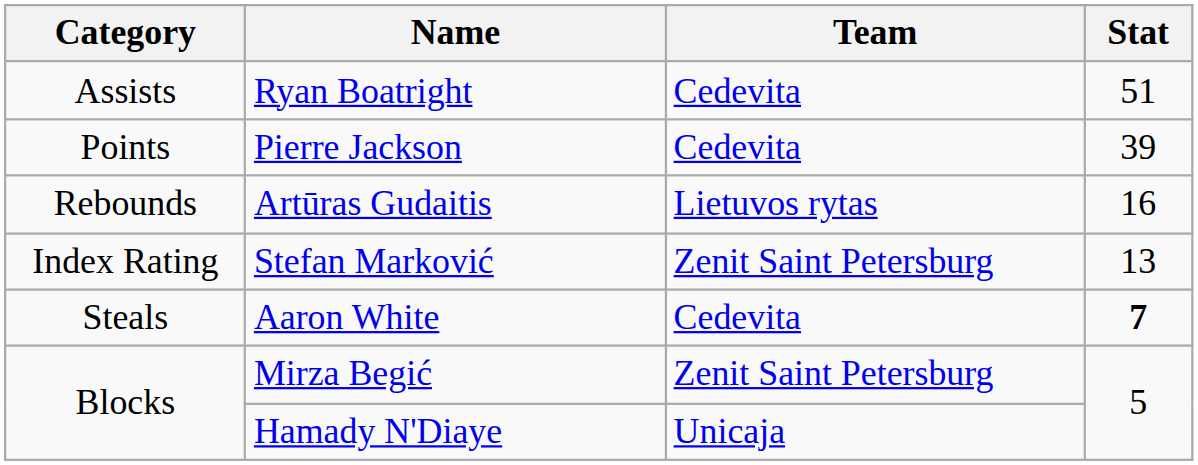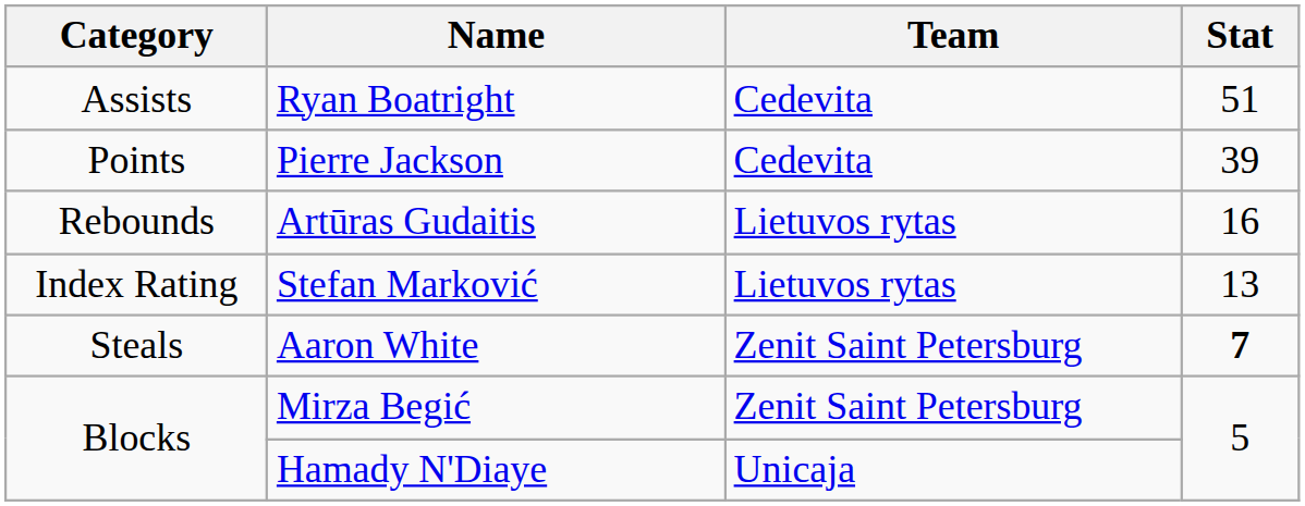 <table class="wikitable sortable" style="text-align: center;">
 <tr>
 <th width=100>Category</th>
 <th width=180>Name</th>
 <th width=180>Team</th>
 <th width=40>Stat</th>
 </tr>
 <tr>
 <td>Assists</td>
 <td align="left"> <a href='#'>Ryan Boatright</a></td>
 <td align="left"> <a href='#'>Cedevita</a></td>
 <td>51</td>
 </tr>
 <tr>
 <td>Points</td>
 <td align="left"> <a href='#'>Pierre Jackson</a></td>
 <td align="left"> <a href='#'>Cedevita</a></td>
 <td>39</td>
 </tr>
 <tr>
 <td>Rebounds</td>
 <td align="left"> <a href='#'>Artūras Gudaitis</a></td>
 <td align="left"> <a href='#'>Lietuvos rytas</a></td>
 <td>16</td>
 </tr>
 <tr>
 <td>Index Rating</td>
 <td align="left"> <a href='#'>Stefan Marković</a></td>
-<td align="left"> <a href='#'>Zenit Saint Petersburg</a></td>
+<td align="left"> <a href='#'>Lietuvos rytas</a></td>
 <td>13</td>
 </tr>
 <tr>
 <td>Steals</td>
 <td align="left"> <a href='#'>Aaron White</a></td>
-<td align="left"> <a href='#'>Cedevita</a></td>
+<td align="left"> <a href='#'>Zenit Saint Petersburg</a></td>
 <td><strong>7</strong></td>
 </tr>
 <tr>
 <td rowspan=2>Blocks</td>
 <td align="left"> <a href='#'>Mirza Begić</a></td>
 <td align="left"> <a href='#'>Zenit Saint Petersburg</a></td>
 <td rowspan=2>5</td>
 </tr>
 <tr>
 <td align="left"> <a href='#'>Hamady N'Diaye</a></td>
 <td align="left"> <a href='#'>Unicaja</a></td>
 </tr>
 </table>
